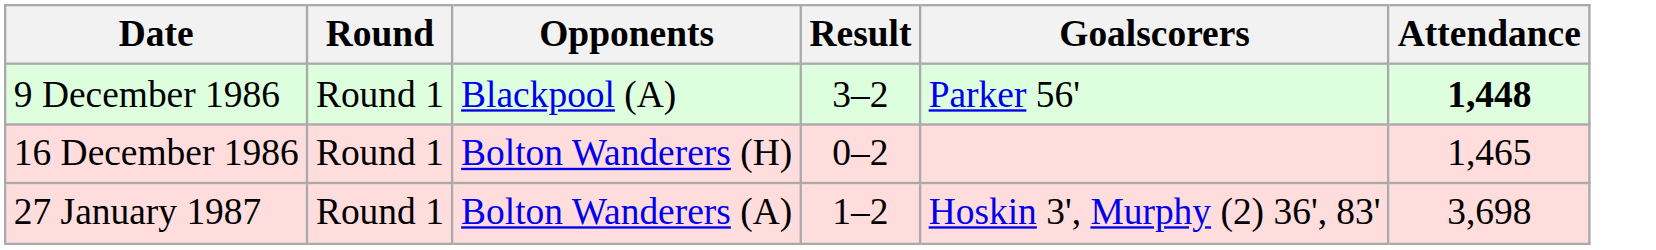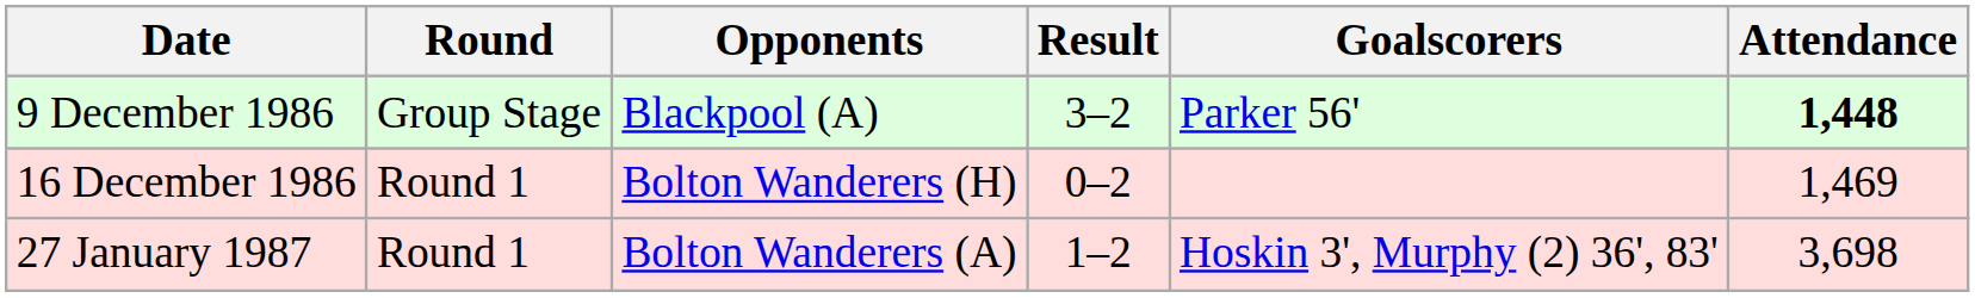 <table class="wikitable">
 <tr>
 <th>Date</th>
 <th>Round</th>
 <th>Opponents</th>
 <th>Result</th>
 <th>Goalscorers</th>
 <th>Attendance</th>
 </tr>
 <tr bgcolor="#ddffdd">
 <td>9 December 1986</td>
-<td>Round 1</td>
+<td>Group Stage</td>
 <td><a href='#'>Blackpool</a> (A)</td>
 <td align="center">3–2</td>
 <td><a href='#'>Parker</a> 56'</td>
 <td align="center"><strong>1,448</strong></td>
 </tr>
 <tr bgcolor="#ffdddd">
 <td>16 December 1986</td>
 <td>Round 1</td>
 <td><a href='#'>Bolton Wanderers</a> (H)</td>
 <td align="center">0–2</td>
 <td></td>
-<td align="center">1,465</td>
+<td align="center">1,469</td>
 </tr>
 <tr bgcolor="#ffdddd">
 <td>27 January 1987</td>
 <td>Round 1</td>
 <td><a href='#'>Bolton Wanderers</a> (A)</td>
 <td align="center">1–2</td>
 <td><a href='#'>Hoskin</a> 3', <a href='#'>Murphy</a> (2) 36', 83'</td>
 <td align="center">3,698</td>
 </tr>
 </table>
